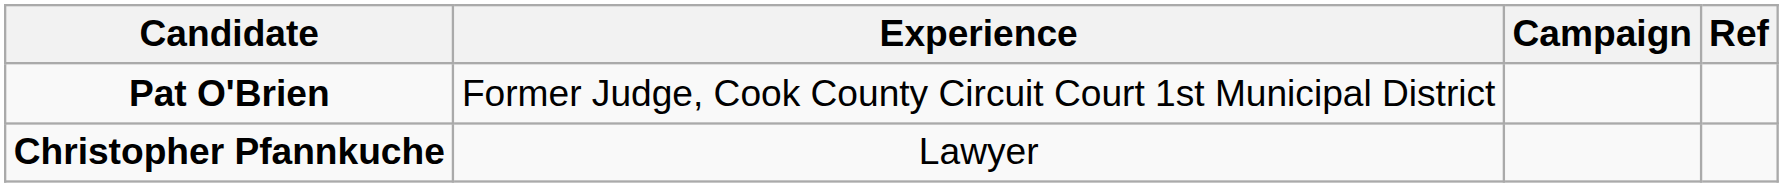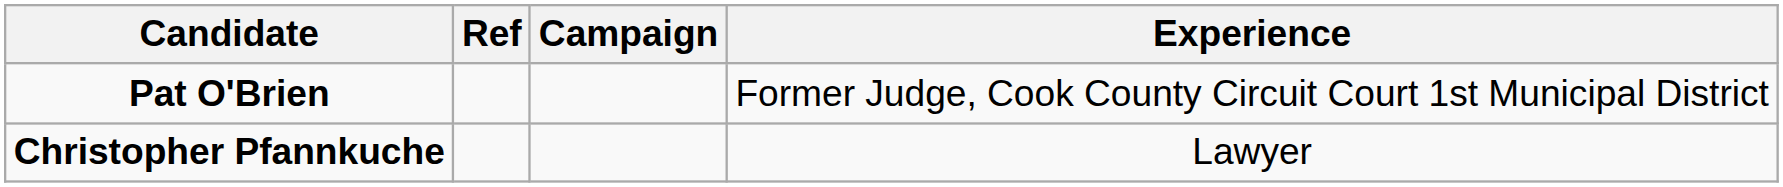 <table class="wikitable" style="text-align:center">
 <tr>
 <th>Candidate</th>
+<th>Ref</th>
+<th>Campaign</th>
 <th>Experience</th>
-<th>Campaign</th>
-<th>Ref</th>
 </tr>
 <tr>
 <td><strong>Pat O'Brien</strong></td>
-<td>Former Judge, Cook County Circuit Court 1st Municipal District</td>
 <td></td>
 <td></td>
+<td>Former Judge, Cook County Circuit Court 1st Municipal District</td>
 </tr>
 <tr>
 <td><strong>Christopher Pfannkuche</strong></td>
-<td>Lawyer</td>
 <td></td>
 <td></td>
+<td>Lawyer</td>
 </tr>
 </table>
